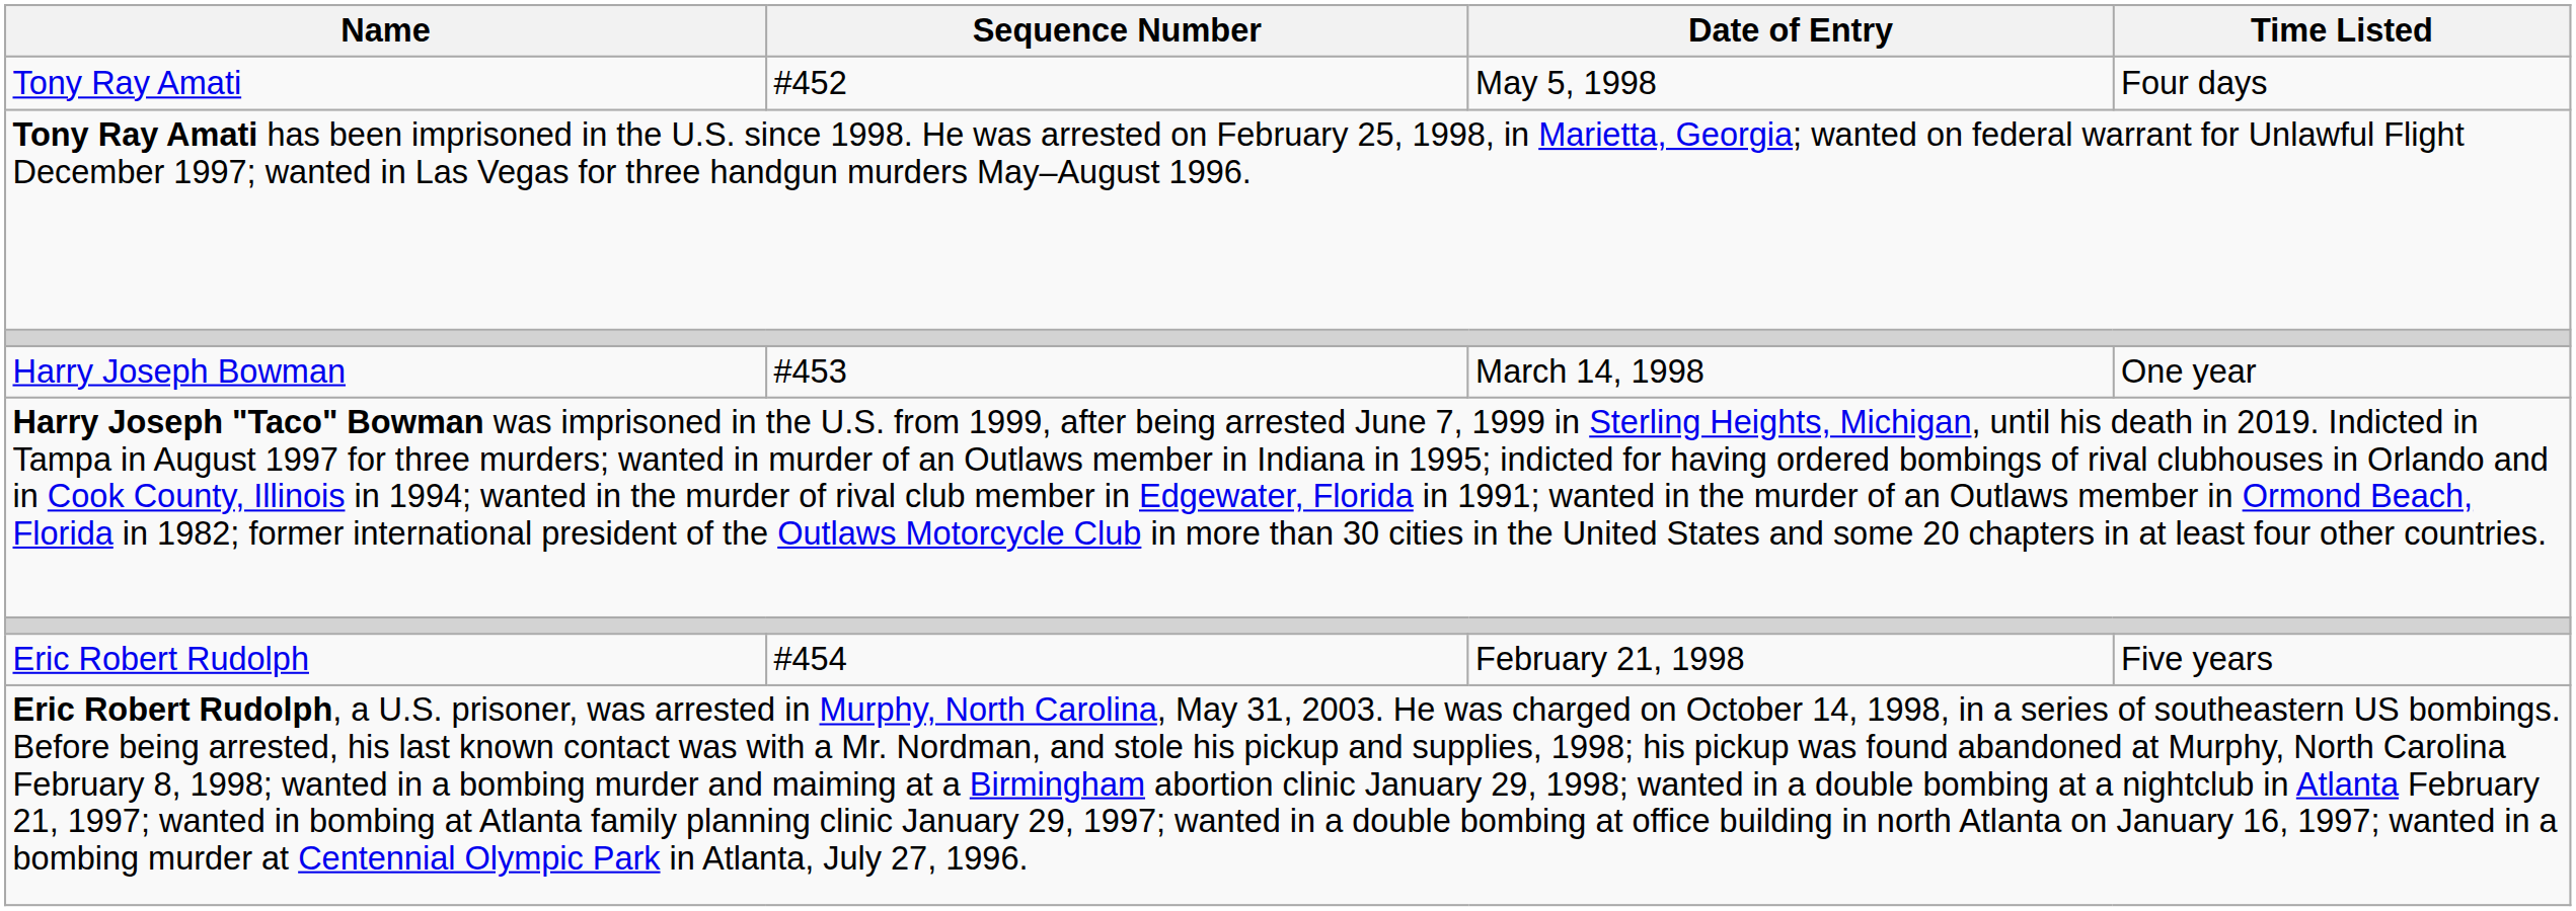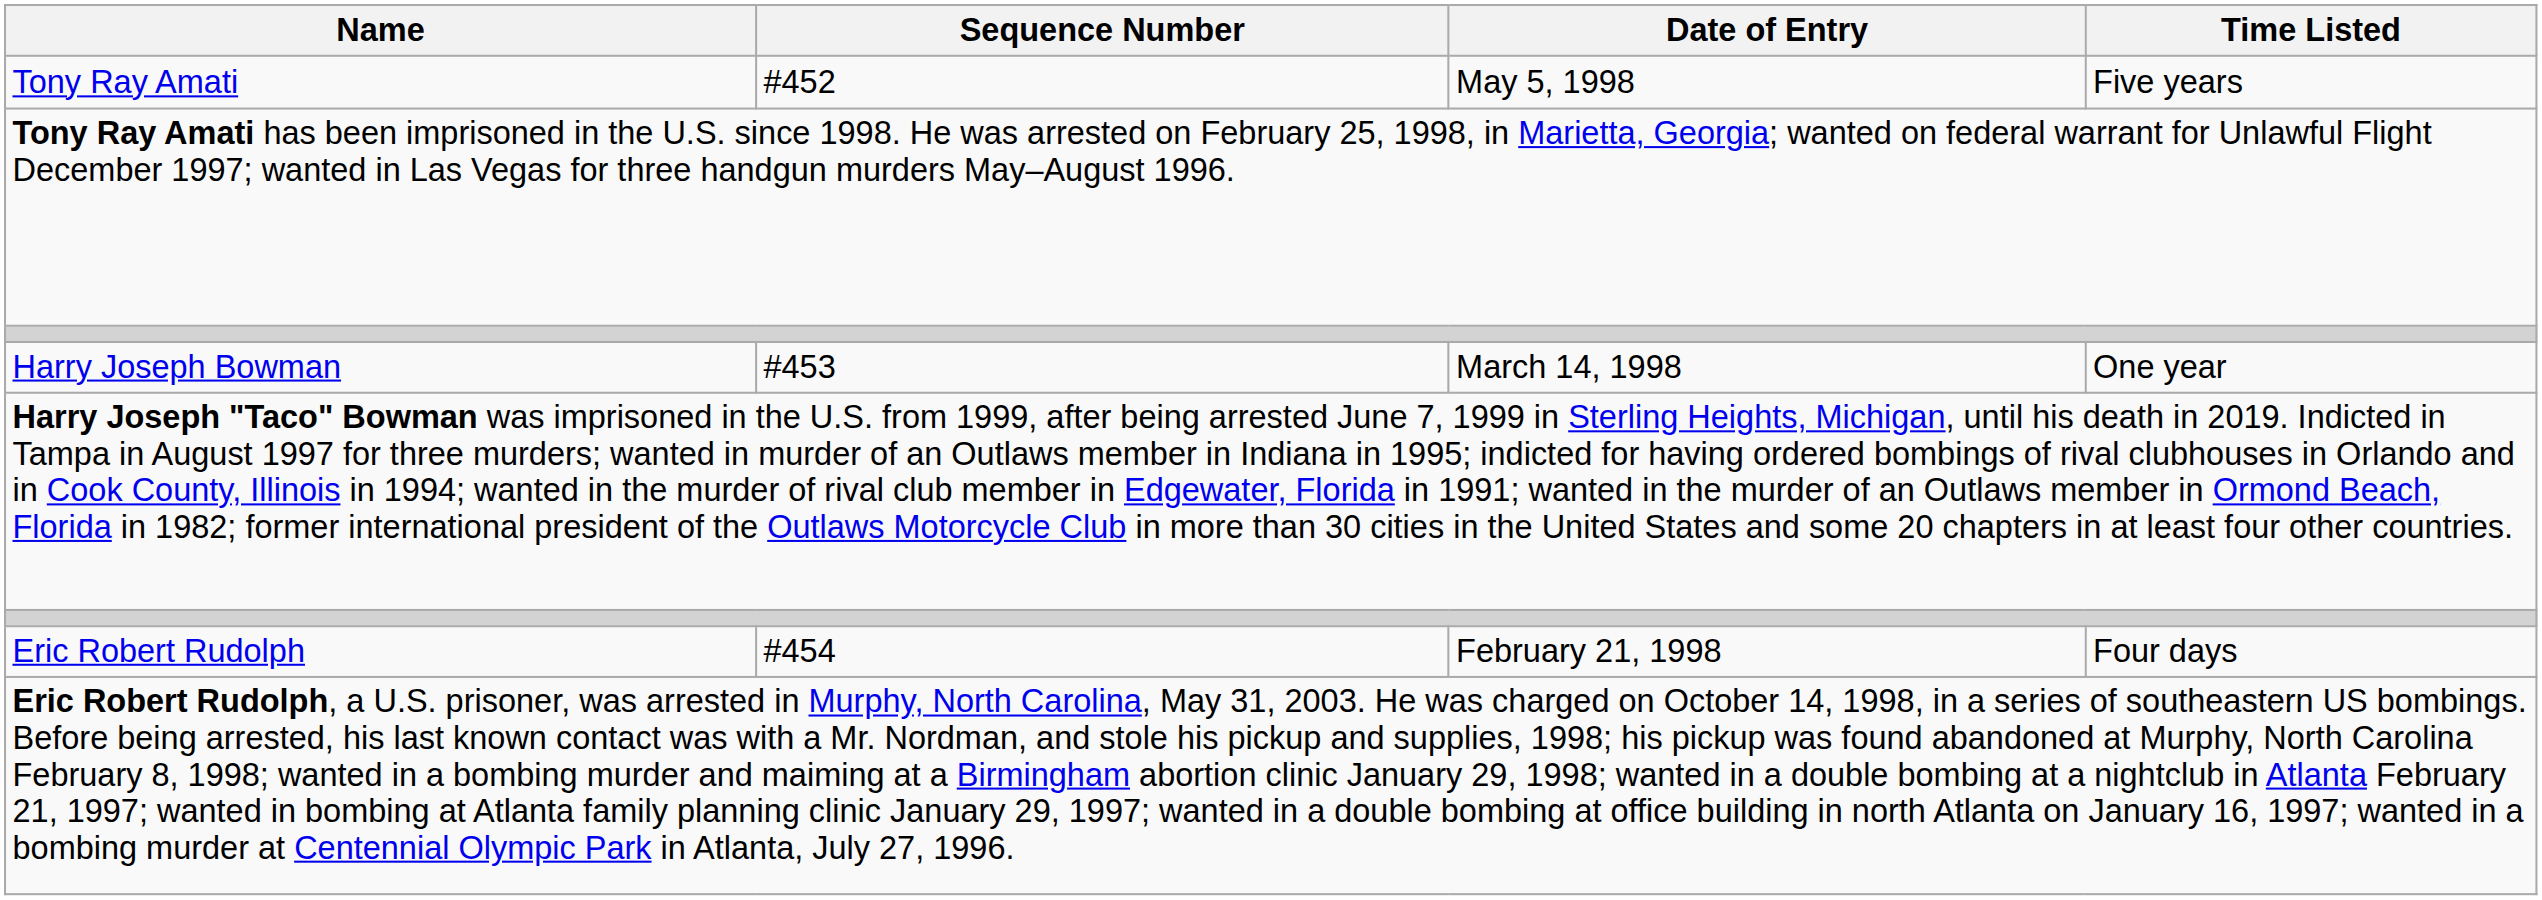 <table class="wikitable">
 <tr>
 <th>Name</th>
 <th>Sequence Number</th>
 <th>Date of Entry</th>
 <th>Time Listed</th>
 </tr>
 <tr>
 <td height="10"><a href='#'>Tony Ray Amati</a></td>
 <td>#452</td>
 <td>May 5, 1998</td>
-<td>Four days</td>
+<td>Five years</td>
 </tr>
 <tr>
 <td colspan="4" valign="top" height="100"><strong>Tony Ray Amati</strong> has been imprisoned in the U.S. since 1998. He was arrested on February 25, 1998, in <a href='#'>Marietta, Georgia</a>; wanted on federal warrant for Unlawful Flight December 1997;  wanted in Las Vegas for three handgun murders May–August 1996.</td>
 </tr>
 <tr>
 <td colSpan="4" style="background-color:lightgrey;"></td>
 </tr>
 <tr>
 <td height="10"><a href='#'>Harry Joseph Bowman</a></td>
 <td>#453</td>
 <td>March 14, 1998</td>
 <td>One year</td>
 </tr>
 <tr>
 <td colspan="4" valign="top" height="100"><strong>Harry Joseph "Taco" Bowman</strong> was imprisoned in the U.S. from 1999, after being arrested June 7, 1999 in <a href='#'>Sterling Heights, Michigan</a>, until his death in 2019. Indicted in Tampa in August 1997 for three murders;  wanted in murder of an Outlaws member in Indiana in 1995;  indicted for having ordered bombings of rival clubhouses in Orlando and in <a href='#'>Cook County, Illinois</a> in 1994;  wanted in the murder of rival club member in <a href='#'>Edgewater, Florida</a> in 1991;  wanted in the murder of an Outlaws member in <a href='#'>Ormond Beach, Florida</a> in 1982; former international president of the <a href='#'>Outlaws Motorcycle Club</a> in more than 30 cities in the United States and some 20 chapters in at least four other countries.</td>
 </tr>
 <tr>
 <td colSpan="4" style="background-color:lightgrey;"></td>
 </tr>
 <tr>
 <td height="10"><a href='#'>Eric Robert Rudolph</a></td>
 <td>#454</td>
 <td>February 21, 1998</td>
-<td>Five years</td>
+<td>Four days</td>
 </tr>
 <tr>
 <td colspan="4" valign="top" height="100"><strong>Eric Robert Rudolph</strong>, a U.S. prisoner, was arrested in <a href='#'>Murphy, North Carolina</a>, May 31, 2003. He was charged on October 14, 1998, in a series of southeastern US bombings. Before being arrested, his last known contact was with a Mr. Nordman, and stole his pickup and supplies, 1998; his pickup was found abandoned at Murphy, North Carolina February 8, 1998;  wanted in a bombing murder and maiming at a <a href='#'>Birmingham</a> abortion clinic January 29, 1998; wanted in a double bombing at a nightclub in <a href='#'>Atlanta</a> February 21, 1997; wanted in bombing at Atlanta family planning clinic January 29, 1997; wanted in a double bombing at office building in north Atlanta on January 16, 1997;  wanted in a bombing murder at <a href='#'>Centennial Olympic Park</a> in Atlanta, July 27, 1996.</td>
 </tr>
 </table>
